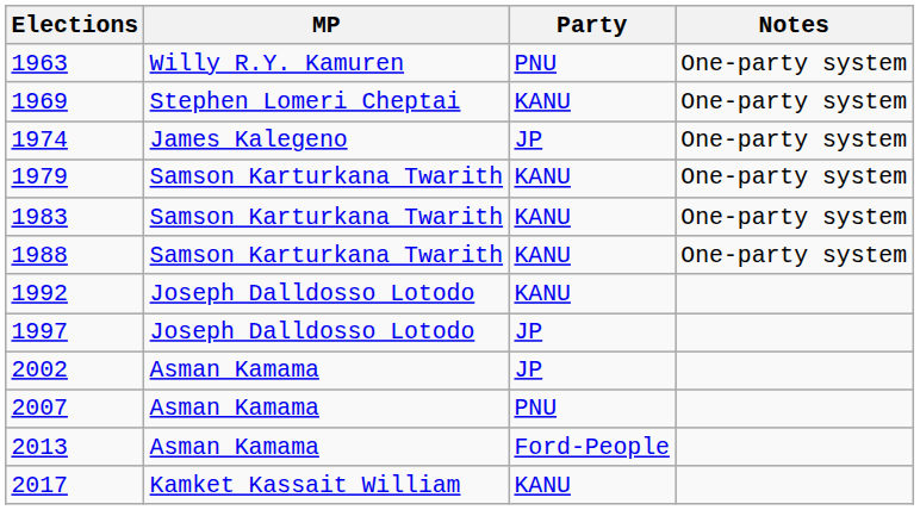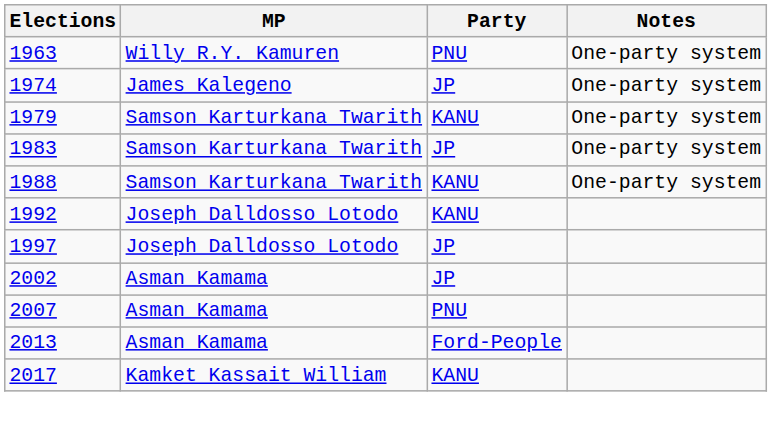 <table class="wikitable">
 <tr>
 <th>Elections</th>
 <th>MP </th>
 <th>Party</th>
 <th>Notes</th>
 </tr>
 <tr>
 <td><a href='#'>1963</a></td>
 <td><a href='#'>Willy R.Y. Kamuren</a></td>
 <td><a href='#'>PNU</a></td>
-<td>One-party system</td>
-</tr>
-<tr>
-<td><a href='#'>1969</a></td>
-<td><a href='#'>Stephen Lomeri Cheptai</a></td>
-<td><a href='#'>KANU</a></td>
 <td>One-party system</td>
 </tr>
 <tr>
 <td><a href='#'>1974</a></td>
 <td><a href='#'>James Kalegeno</a></td>
 <td><a href='#'>JP</a></td>
 <td>One-party system</td>
 </tr>
 <tr>
 <td><a href='#'>1979</a></td>
 <td><a href='#'>Samson Karturkana Twarith</a></td>
 <td><a href='#'>KANU</a></td>
 <td>One-party system</td>
 </tr>
 <tr>
 <td><a href='#'>1983</a></td>
 <td><a href='#'>Samson Karturkana Twarith</a></td>
-<td><a href='#'>KANU</a></td>
+<td><a href='#'>JP</a></td>
 <td>One-party system</td>
 </tr>
 <tr>
 <td><a href='#'>1988</a></td>
 <td><a href='#'>Samson Karturkana Twarith</a></td>
 <td><a href='#'>KANU</a></td>
 <td>One-party system</td>
 </tr>
 <tr>
 <td><a href='#'>1992</a></td>
 <td><a href='#'>Joseph Dalldosso Lotodo</a></td>
 <td><a href='#'>KANU</a></td>
 <td></td>
 </tr>
 <tr>
 <td><a href='#'>1997</a></td>
 <td><a href='#'>Joseph Dalldosso Lotodo</a></td>
 <td><a href='#'>JP</a></td>
 <td></td>
 </tr>
 <tr>
 <td><a href='#'>2002</a></td>
 <td><a href='#'>Asman Kamama</a></td>
 <td><a href='#'>JP</a></td>
 <td></td>
 </tr>
 <tr>
 <td><a href='#'>2007</a></td>
 <td><a href='#'>Asman Kamama</a></td>
 <td><a href='#'>PNU</a></td>
 <td></td>
 </tr>
 <tr>
 <td><a href='#'>2013</a></td>
 <td><a href='#'>Asman Kamama</a></td>
 <td><a href='#'>Ford-People</a></td>
 <td></td>
 </tr>
 <tr>
 <td><a href='#'>2017</a></td>
 <td><a href='#'>Kamket Kassait William</a></td>
 <td><a href='#'>KANU</a></td>
 <td></td>
 </tr>
 </table>
